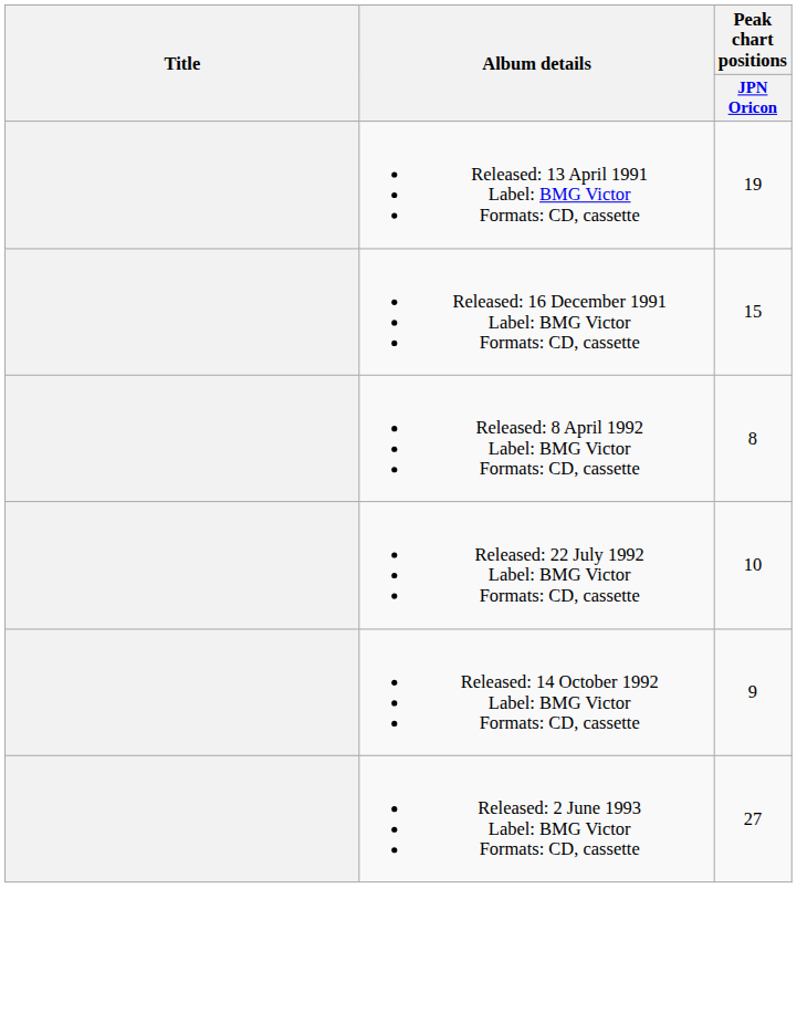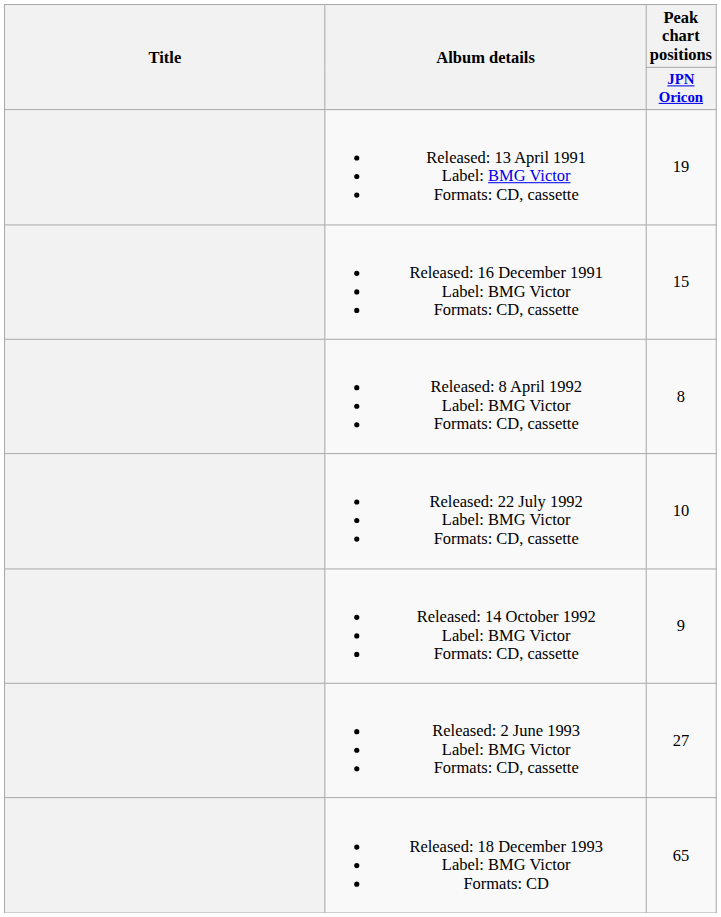 <table class="wikitable plainrowheaders" style="text-align:center;">
 <tr>
 <th scope="col" rowspan="2" style="width:19em;">Title</th>
 <th scope="col" rowspan="2" style="width:19em;">Album details</th>
 <th scope="col">Peak chart positions</th>
 </tr>
 <tr>
 <th scope="col" style="width:2.9em;font-size:90%;"><a href='#'>JPN<br>Oricon</a><br></th>
 </tr>
 <tr>
 <th scope="row"></th>
 <td><br><ul><li>Released: 13 April 1991</li><li>Label: <a href='#'>BMG Victor</a></li><li>Formats: CD, cassette</li></ul></td>
 <td>19</td>
 </tr>
 <tr>
 <th scope="row"></th>
 <td><br><ul><li>Released: 16 December 1991</li><li>Label: BMG Victor</li><li>Formats: CD, cassette</li></ul></td>
 <td>15</td>
 </tr>
 <tr>
 <th scope="row"></th>
 <td><br><ul><li>Released: 8 April 1992</li><li>Label: BMG Victor</li><li>Formats: CD, cassette</li></ul></td>
 <td>8</td>
 </tr>
 <tr>
 <th scope="row"></th>
 <td><br><ul><li>Released: 22 July 1992</li><li>Label: BMG Victor</li><li>Formats: CD, cassette</li></ul></td>
 <td>10</td>
 </tr>
 <tr>
 <th scope="row"></th>
 <td><br><ul><li>Released: 14 October 1992</li><li>Label: BMG Victor</li><li>Formats: CD, cassette</li></ul></td>
 <td>9</td>
 </tr>
 <tr>
 <th scope="row"></th>
 <td><br><ul><li>Released: 2 June 1993</li><li>Label: BMG Victor</li><li>Formats: CD, cassette</li></ul></td>
 <td>27</td>
 </tr>
+<tr>
+<th scope="row"></th>
+<td><br><ul><li>Released: 18 December 1993</li><li>Label: BMG Victor</li><li>Formats: CD</li></ul></td>
+<td>65</td>
+</tr>
 </table>
